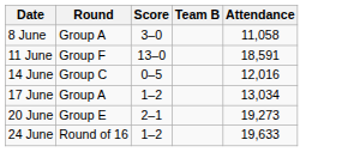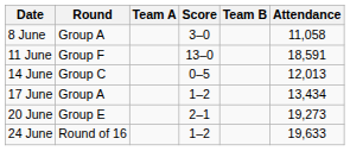 <table class="wikitable">
 <tr>
 <th>Date</th>
 <th>Round</th>
+<th>Team A</th>
 <th>Score</th>
 <th>Team B</th>
 <th>Attendance</th>
 </tr>
 <tr>
 <td>8 June</td>
 <td>Group A</td>
+<td><strong></strong></td>
 <td style="text-align:center">3–0</td>
 <td></td>
 <td style="text-align:center">11,058</td>
 </tr>
 <tr>
 <td>11 June</td>
 <td>Group F</td>
+<td><strong></strong></td>
 <td style="text-align:center">13–0</td>
 <td></td>
 <td style="text-align:center">18,591</td>
 </tr>
 <tr>
 <td>14 June</td>
 <td>Group C</td>
+<td></td>
 <td style="text-align:center">0–5</td>
 <td><strong></strong></td>
-<td style="text-align:center">12,016</td>
+<td style="text-align:center">12,013</td>
 </tr>
 <tr>
 <td>17 June</td>
 <td>Group A</td>
+<td></td>
 <td style="text-align:center">1–2</td>
 <td><strong></strong></td>
-<td style="text-align:center">13,034</td>
+<td style="text-align:center">13,434</td>
 </tr>
 <tr>
 <td>20 June</td>
 <td>Group E</td>
+<td><strong></strong></td>
 <td style="text-align:center">2–1</td>
 <td></td>
 <td style="text-align:center">19,273</td>
 </tr>
 <tr>
 <td>24 June</td>
 <td>Round of 16</td>
+<td></td>
 <td style="text-align:center">1–2</td>
 <td><strong></strong></td>
 <td style="text-align:center">19,633</td>
 </tr>
 </table>
